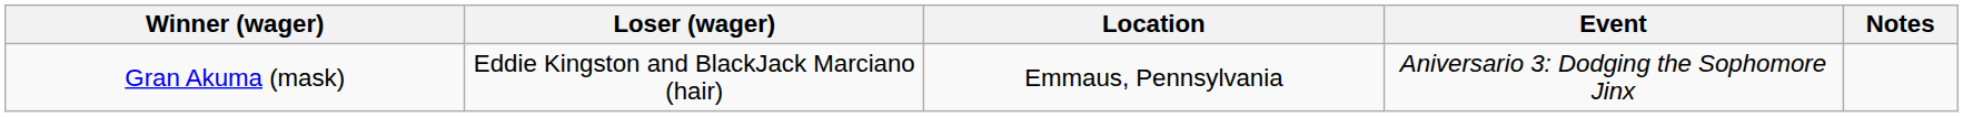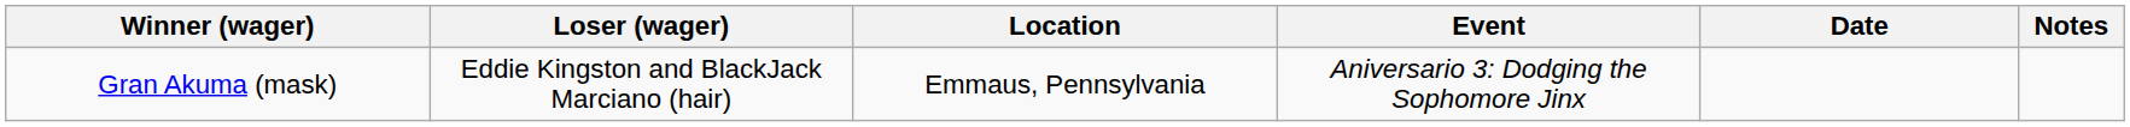 <table class="wikitable sortable" width=100%  style="text-align: center">
 <tr>
 <th width=20% scope="col">Winner (wager)</th>
 <th width=20% scope="col">Loser (wager)</th>
 <th width=20% scope="col">Location</th>
 <th width=20% scope="col">Event</th>
+<th width=15% scope="col">Date</th>
 <th class="unsortable" width=5% scope="col">Notes</th>
 </tr>
 <tr>
 <td><a href='#'>Gran Akuma</a> (mask)</td>
 <td>Eddie Kingston and BlackJack Marciano (hair)</td>
 <td>Emmaus, Pennsylvania</td>
 <td><em>Aniversario 3: Dodging the Sophomore Jinx</em></td>
 <td></td>
+<td></td>
 </tr>
 </table>
